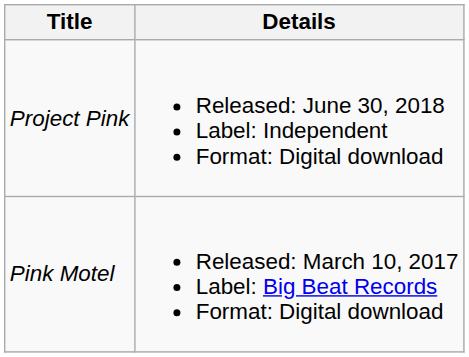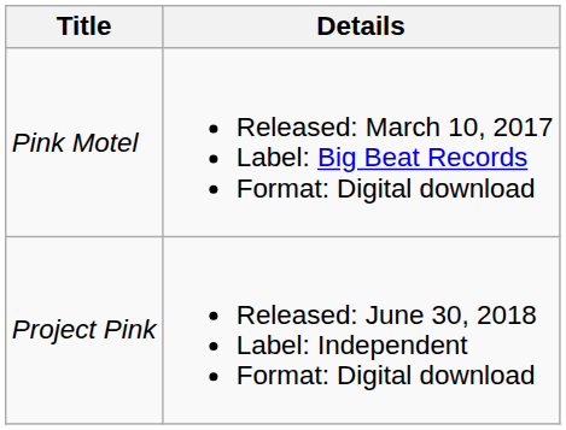 <table class="wikitable">
 <tr>
 <th>Title</th>
 <th>Details</th>
 </tr>
 <tr>
+<td><em>Pink Motel</em></td>
+<td><br><ul><li>Released: March 10, 2017</li><li>Label: <a href='#'>Big Beat Records</a></li><li>Format: Digital download</li></ul></td>
+</tr>
+<tr>
 <td><em>Project Pink</em></td>
 <td><br><ul><li>Released: June 30, 2018</li><li>Label: Independent</li><li>Format: Digital download</li></ul></td>
 </tr>
-<tr>
-<td><em>Pink Motel</em></td>
-<td><br><ul><li>Released: March 10, 2017</li><li>Label: <a href='#'>Big Beat Records</a></li><li>Format: Digital download</li></ul></td>
-</tr>
 </table>
